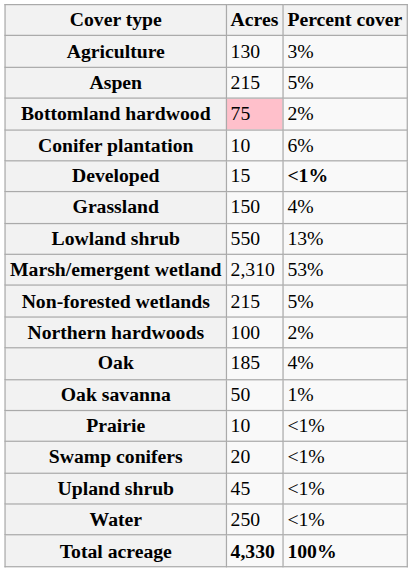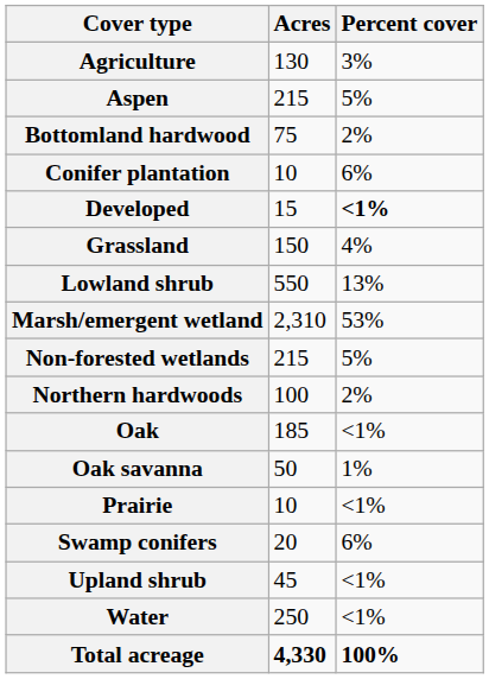 <table class="wikitable mw-collapsible" style="margin-left: auto; margin-right: auto; border: none;">
 <tr>
 <th>Cover type</th>
 <th>Acres</th>
 <th>Percent cover</th>
 </tr>
 <tr>
 <th>Agriculture</th>
 <td>130</td>
 <td>3%</td>
 </tr>
 <tr>
 <th>Aspen</th>
 <td>215</td>
 <td>5%</td>
 </tr>
 <tr>
 <th>Bottomland hardwood</th>
-<td style="background: pink;">75</td>
+<td>75</td>
 <td>2%</td>
 </tr>
 <tr>
 <th>Conifer plantation</th>
 <td>10</td>
 <td>6%</td>
 </tr>
 <tr>
 <th>Developed</th>
 <td>15</td>
 <td><strong><1%</strong></td>
 </tr>
 <tr>
 <th>Grassland</th>
 <td>150</td>
 <td>4%</td>
 </tr>
 <tr>
 <th>Lowland shrub</th>
 <td>550</td>
 <td>13%</td>
 </tr>
 <tr>
 <th>Marsh/emergent wetland</th>
 <td>2,310</td>
 <td>53%</td>
 </tr>
 <tr>
 <th>Non-forested wetlands</th>
 <td>215</td>
 <td>5%</td>
 </tr>
 <tr>
 <th>Northern hardwoods</th>
 <td>100</td>
 <td>2%</td>
 </tr>
 <tr>
 <th>Oak</th>
 <td>185</td>
-<td>4%</td>
+<td><1%</td>
 </tr>
 <tr>
 <th>Oak savanna</th>
 <td>50</td>
 <td>1%</td>
 </tr>
 <tr>
 <th>Prairie</th>
 <td>10</td>
 <td><1%</td>
 </tr>
 <tr>
 <th>Swamp conifers</th>
 <td>20</td>
-<td><1%</td>
+<td>6%</td>
 </tr>
 <tr>
 <th>Upland shrub</th>
 <td>45</td>
 <td><1%</td>
 </tr>
 <tr>
 <th>Water</th>
 <td>250</td>
 <td><1%</td>
 </tr>
 <tr>
 <th>Total acreage</th>
 <td><strong>4,330</strong></td>
 <td><strong>100%</strong></td>
 </tr>
 <tr>
 </tr>
 </table>
